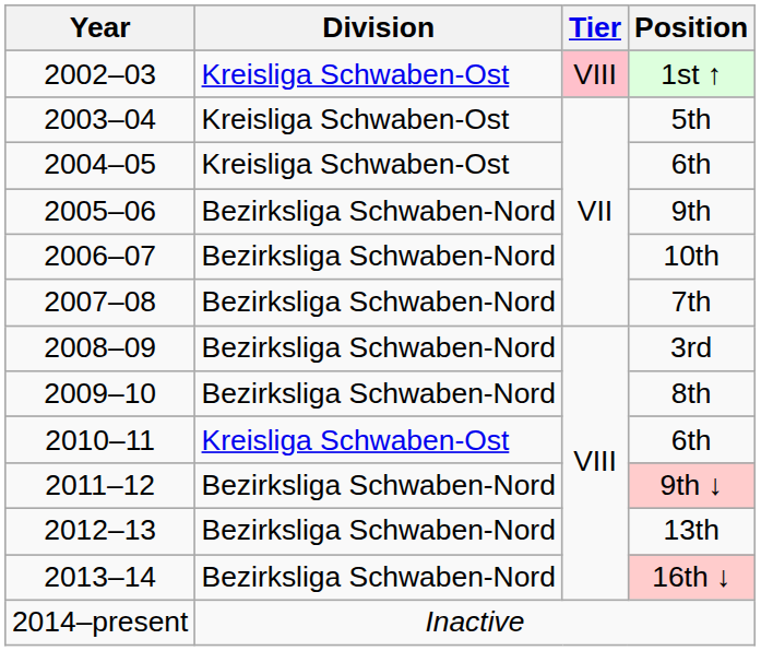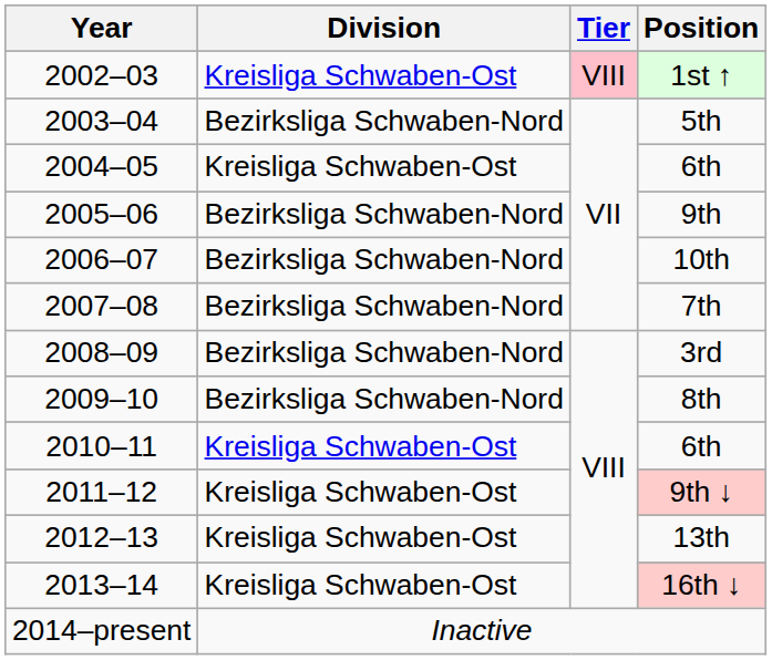 <table class="wikitable">
 <tr>
 <th>Year</th>
 <th>Division</th>
 <th><a href='#'>Tier</a></th>
 <th>Position</th>
 </tr>
 <tr align="center">
 <td>2002–03</td>
 <td align="left"><a href='#'>Kreisliga Schwaben-Ost</a></td>
 <td style="background: pink;">VIII</td>
 <td style="background:#ddffdd">1st ↑</td>
 </tr>
 <tr align="center">
 <td>2003–04</td>
-<td align="left">Kreisliga Schwaben-Ost</td>
+<td align="left">Bezirksliga Schwaben-Nord</td>
 <td rowspan=5>VII</td>
 <td>5th</td>
 </tr>
 <tr align="center">
 <td>2004–05</td>
 <td align="left">Kreisliga Schwaben-Ost</td>
 <td>6th</td>
 </tr>
 <tr align="center">
 <td>2005–06</td>
 <td align="left">Bezirksliga Schwaben-Nord</td>
 <td>9th</td>
 </tr>
 <tr align="center">
 <td>2006–07</td>
 <td align="left">Bezirksliga Schwaben-Nord</td>
 <td>10th</td>
 </tr>
 <tr align="center">
 <td>2007–08</td>
 <td align="left">Bezirksliga Schwaben-Nord</td>
 <td>7th</td>
 </tr>
 <tr align="center">
 <td>2008–09</td>
 <td align="left">Bezirksliga Schwaben-Nord</td>
 <td rowspan=6>VIII</td>
 <td>3rd</td>
 </tr>
 <tr align="center">
 <td>2009–10</td>
 <td align="left">Bezirksliga Schwaben-Nord</td>
 <td>8th</td>
 </tr>
 <tr align="center">
 <td>2010–11</td>
 <td align="left"><a href='#'>Kreisliga Schwaben-Ost</a></td>
 <td>6th</td>
 </tr>
 <tr align="center">
 <td>2011–12</td>
-<td align="left">Bezirksliga Schwaben-Nord</td>
+<td align="left">Kreisliga Schwaben-Ost</td>
 <td style="background:#ffcccc">9th ↓</td>
 </tr>
 <tr align="center">
 <td>2012–13</td>
-<td align="left">Bezirksliga Schwaben-Nord</td>
+<td align="left">Kreisliga Schwaben-Ost</td>
 <td>13th</td>
 </tr>
 <tr align="center">
 <td>2013–14</td>
-<td align="left">Bezirksliga Schwaben-Nord</td>
+<td align="left">Kreisliga Schwaben-Ost</td>
 <td style="background:#ffcccc">16th ↓</td>
 </tr>
 <tr align="center">
 <td>2014–present</td>
 <td colspan=3><em>Inactive</em></td>
 </tr>
 </table>
